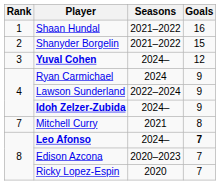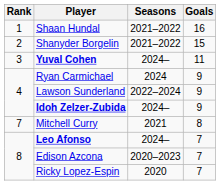 <table class="wikitable" style="text-align:center">
 <tr>
 <th scope="col">Rank</th>
 <th scope="col">Player</th>
 <th scope="col">Seasons</th>
 <th scope="col">Goals</th>
 </tr>
 <tr>
 <td>1</td>
 <td align=left> <a href='#'>Shaan Hundal</a></td>
 <td>2021–2022</td>
 <td>16</td>
 </tr>
 <tr>
 <td>2</td>
 <td align=left> <a href='#'>Shanyder Borgelin</a></td>
 <td>2021–2022</td>
 <td>15</td>
 </tr>
 <tr>
 <td>3</td>
 <td align=left> <strong><a href='#'>Yuval Cohen</a></strong></td>
 <td>2024–</td>
-<td>12</td>
+<td>11</td>
 </tr>
 <tr>
 <td rowspan="3">4</td>
 <td align=left> <a href='#'>Ryan Carmichael</a></td>
 <td>2024</td>
 <td>9</td>
 </tr>
 <tr>
 <td align=left> <a href='#'>Lawson Sunderland</a></td>
 <td>2022–2024</td>
 <td>9</td>
 </tr>
 <tr>
 <td align=left> <strong><a href='#'>Idoh Zelzer-Zubida</a></strong></td>
 <td>2024–</td>
 <td>9</td>
 </tr>
 <tr>
 <td>7</td>
 <td align=left> <a href='#'>Mitchell Curry</a></td>
 <td>2021</td>
 <td>8</td>
 </tr>
 <tr>
 <td rowspan="3">8</td>
 <td align=left> <strong><a href='#'>Leo Afonso</a></strong></td>
 <td>2024–</td>
-<td><strong>7</strong></td>
+<td>7</td>
 </tr>
 <tr>
 <td align=left> <a href='#'>Edison Azcona</a></td>
 <td>2020–2023</td>
 <td>7</td>
 </tr>
 <tr>
 <td align=left> <a href='#'>Ricky Lopez-Espin</a></td>
 <td>2020</td>
 <td>7</td>
 </tr>
 </table>
